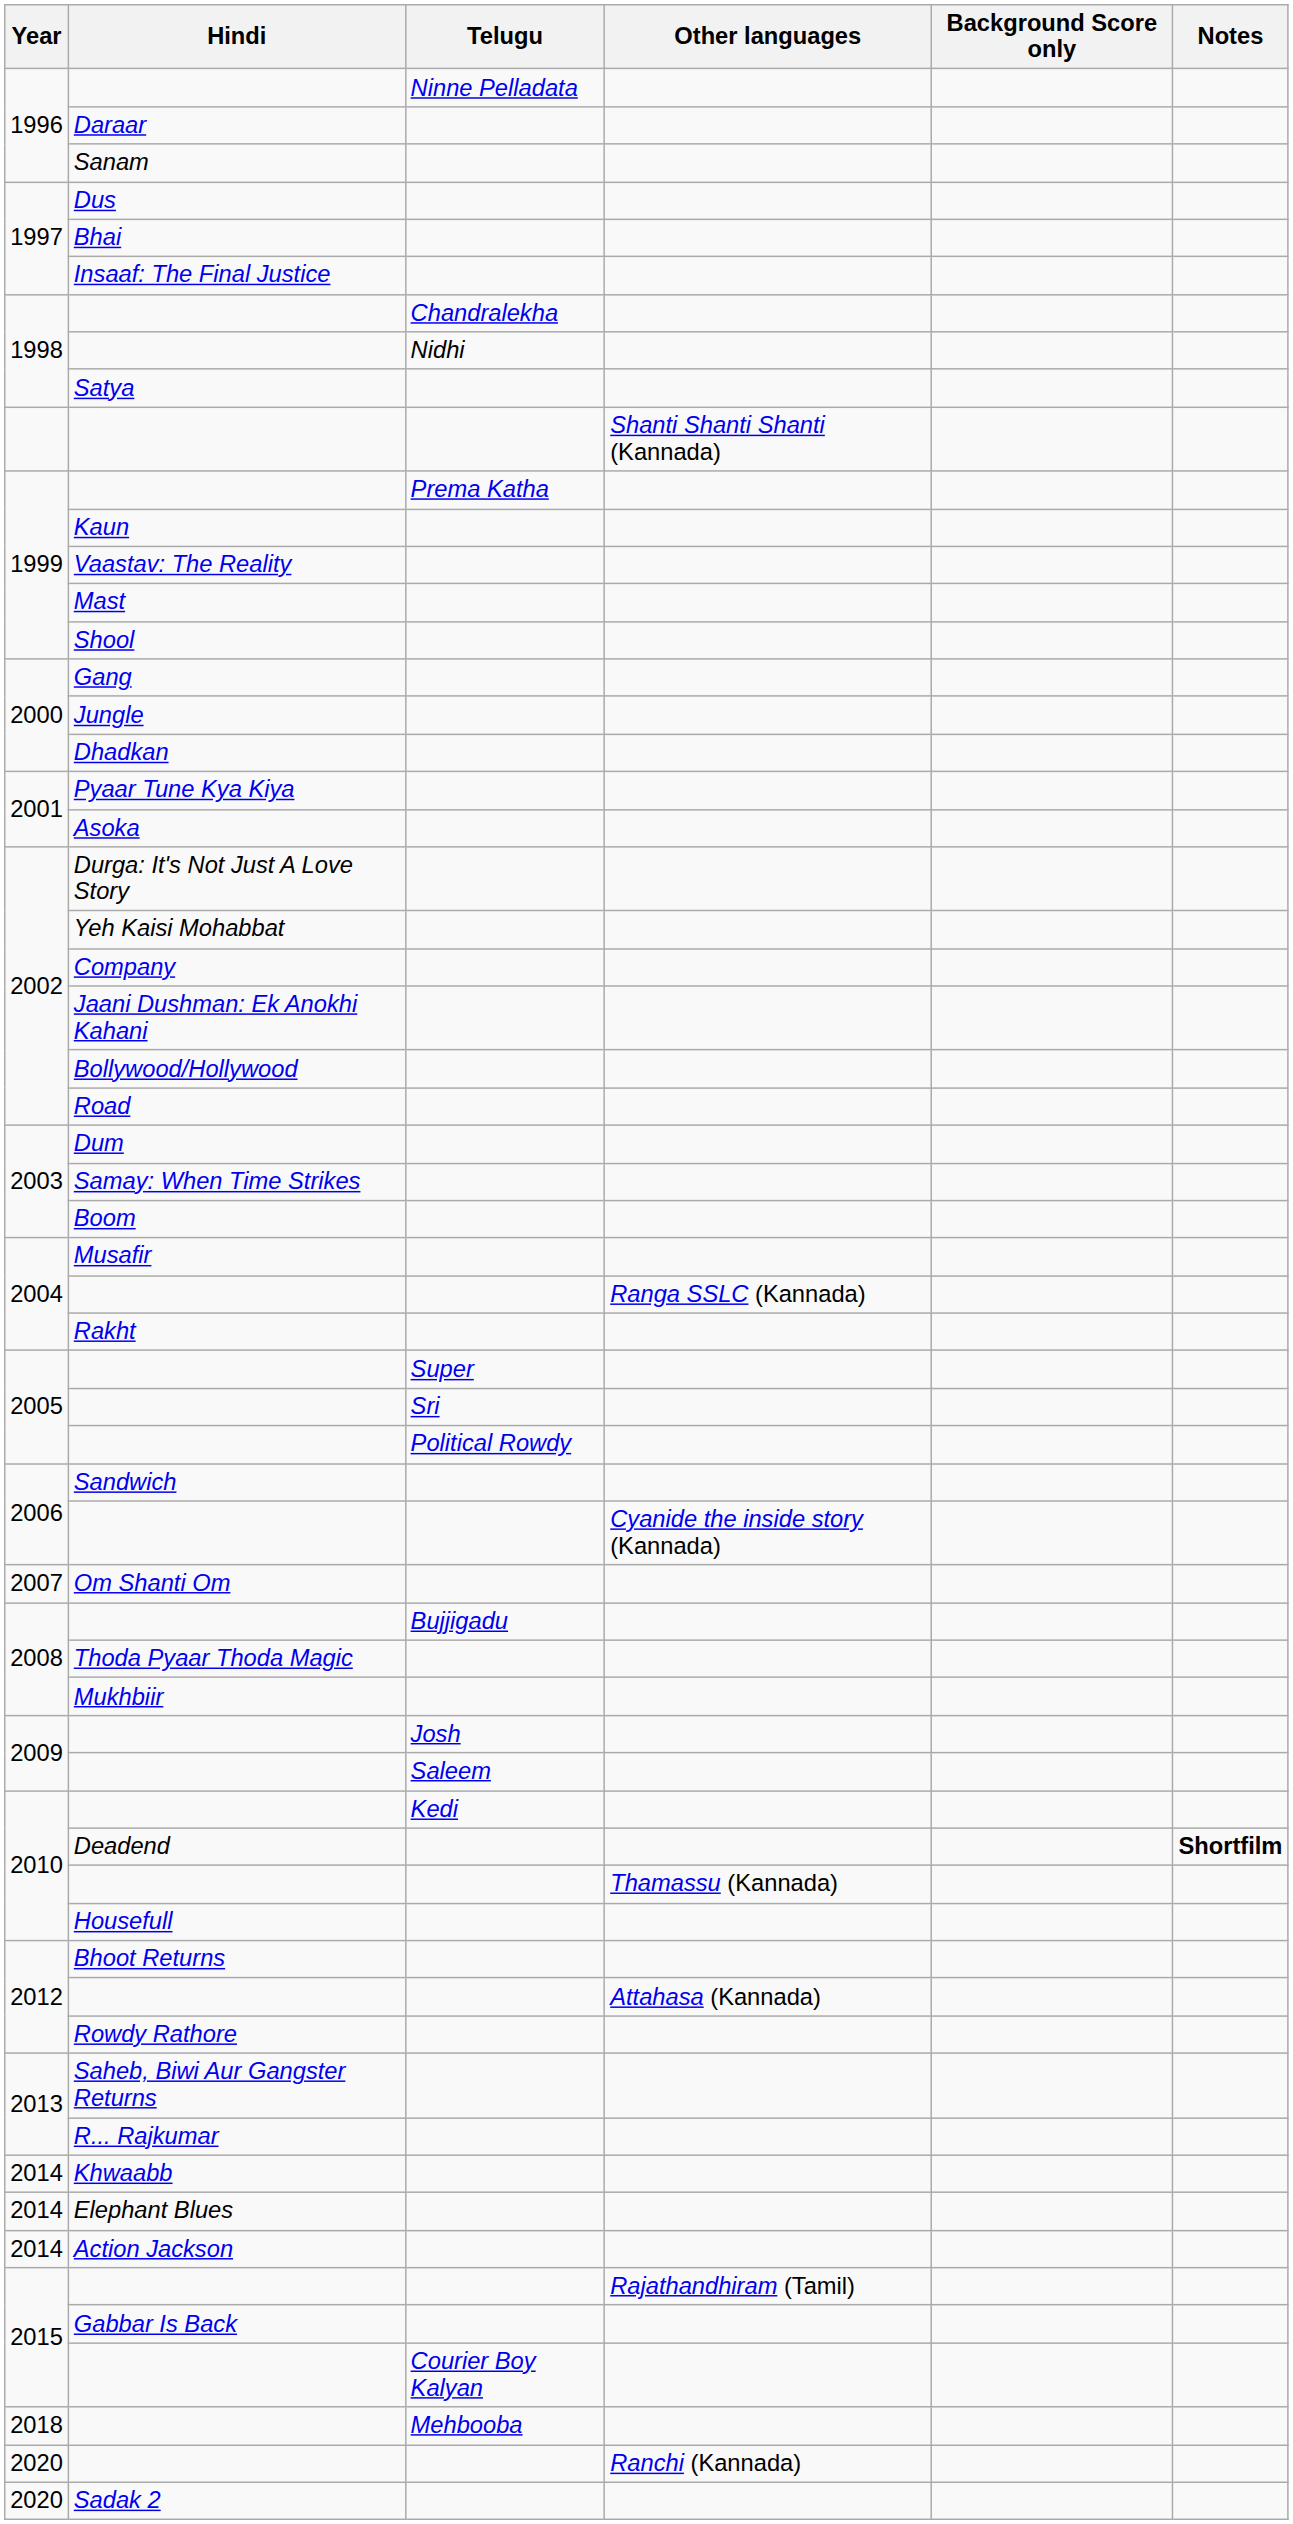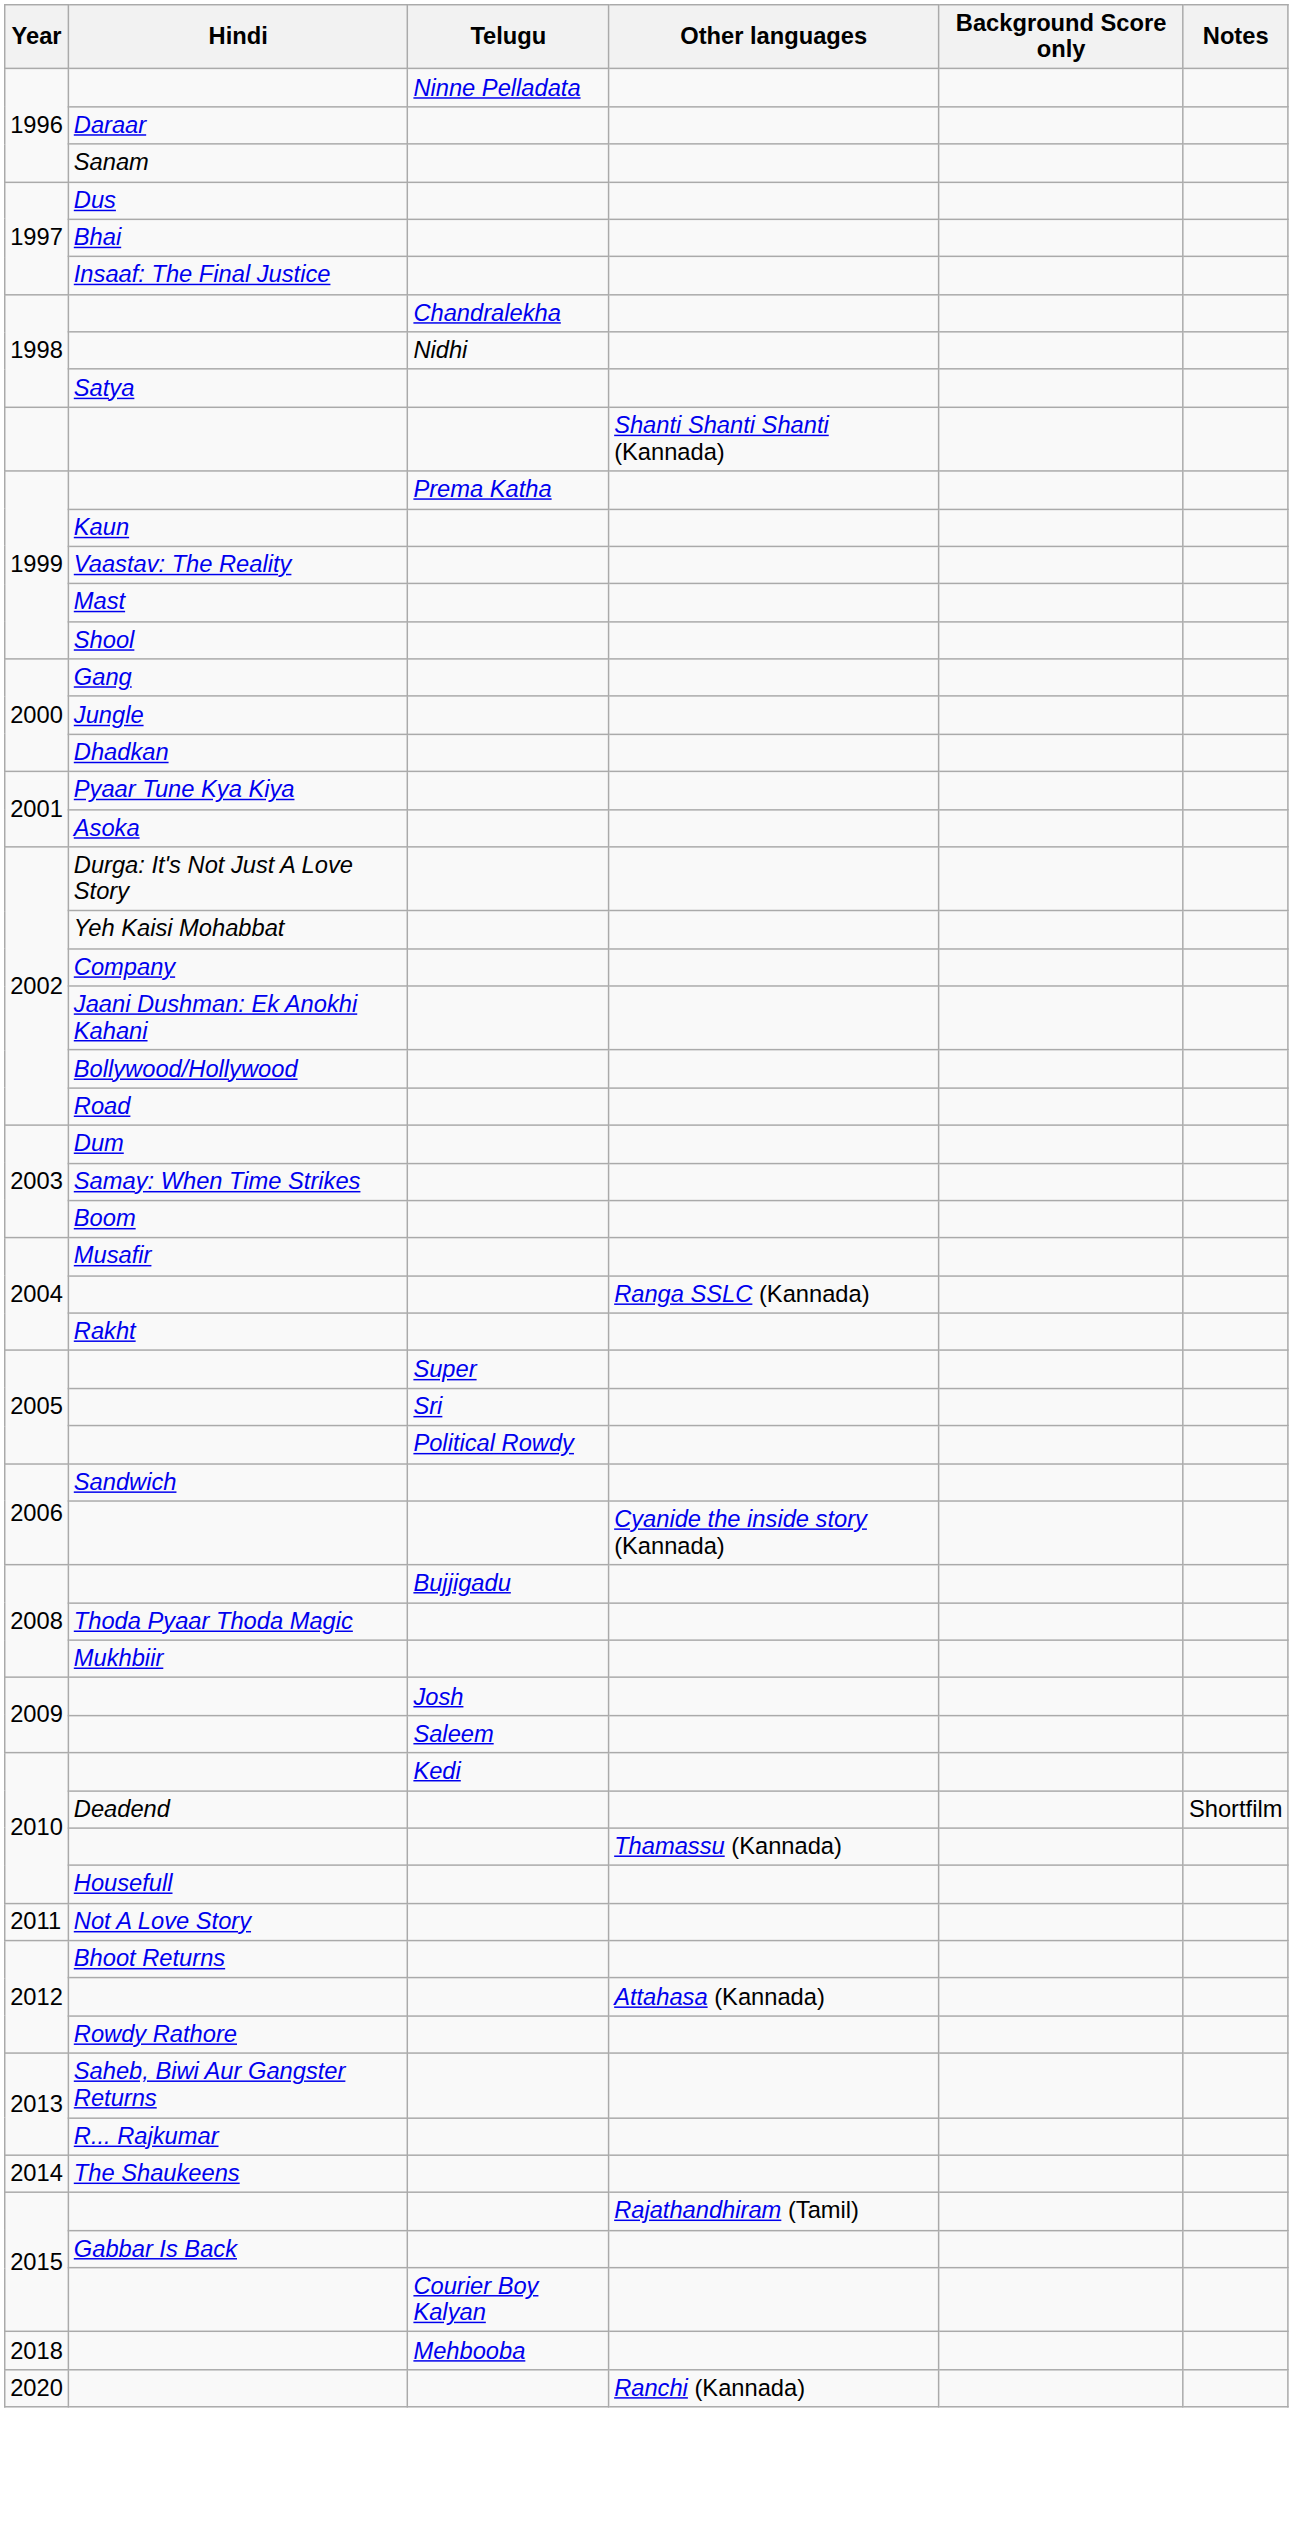 <table class="wikitable sortable">
 <tr>
 <th>Year</th>
 <th>Hindi</th>
 <th>Telugu</th>
 <th>Other languages</th>
 <th>Background Score only</th>
 <th>Notes</th>
 </tr>
 <tr>
 <td rowspan="3">1996</td>
 <td></td>
 <td><em><a href='#'>Ninne Pelladata</a></em></td>
 <td></td>
 <td></td>
 <td></td>
 </tr>
 <tr>
 <td><em><a href='#'>Daraar</a></em></td>
 <td></td>
 <td></td>
 <td></td>
 <td></td>
 </tr>
 <tr>
 <td><em>Sanam</em></td>
 <td></td>
 <td></td>
 <td></td>
 <td></td>
 </tr>
 <tr>
 <td rowspan="3">1997</td>
 <td><em><a href='#'>Dus</a></em></td>
 <td></td>
 <td></td>
 <td></td>
 <td></td>
 </tr>
 <tr>
 <td><em><a href='#'>Bhai</a></em></td>
 <td></td>
 <td></td>
 <td></td>
 <td></td>
 </tr>
 <tr>
 <td><em><a href='#'>Insaaf: The Final Justice</a></em></td>
 <td></td>
 <td></td>
 <td></td>
 <td></td>
 </tr>
 <tr>
 <td rowspan="3">1998</td>
 <td></td>
 <td><em><a href='#'>Chandralekha</a></em></td>
 <td></td>
 <td></td>
 <td></td>
 </tr>
 <tr>
 <td></td>
 <td><em>Nidhi</em></td>
 <td></td>
 <td></td>
 <td></td>
 </tr>
 <tr>
 <td><em><a href='#'>Satya</a></em></td>
 <td></td>
 <td></td>
 <td></td>
 <td></td>
 </tr>
 <tr>
 <td></td>
 <td></td>
 <td></td>
 <td><em><a href='#'>Shanti Shanti Shanti</a></em> (Kannada)</td>
 <td></td>
 <td></td>
 </tr>
 <tr>
 <td rowspan="5">1999</td>
 <td></td>
 <td><em><a href='#'>Prema Katha</a></em></td>
 <td></td>
 <td></td>
 <td></td>
 </tr>
 <tr>
 <td><em><a href='#'>Kaun</a></em></td>
 <td></td>
 <td></td>
 <td></td>
 <td></td>
 </tr>
 <tr>
 <td><em><a href='#'>Vaastav: The Reality</a></em></td>
 <td></td>
 <td></td>
 <td></td>
 <td></td>
 </tr>
 <tr>
 <td><em><a href='#'>Mast</a></em></td>
 <td></td>
 <td></td>
 <td></td>
 <td></td>
 </tr>
 <tr>
 <td><em><a href='#'>Shool</a></em></td>
 <td></td>
 <td></td>
 <td></td>
 <td></td>
 </tr>
 <tr>
 <td rowspan="3">2000</td>
 <td><em><a href='#'>Gang</a></em></td>
 <td></td>
 <td></td>
 <td></td>
 <td></td>
 </tr>
 <tr>
 <td><em><a href='#'>Jungle</a></em></td>
 <td></td>
 <td></td>
 <td></td>
 <td></td>
 </tr>
 <tr>
 <td><em><a href='#'>Dhadkan</a></em></td>
 <td></td>
 <td></td>
 <td></td>
 <td></td>
 </tr>
 <tr>
 <td rowspan="2">2001</td>
 <td><em><a href='#'>Pyaar Tune Kya Kiya</a></em></td>
 <td></td>
 <td></td>
 <td></td>
 <td></td>
 </tr>
 <tr>
 <td><em><a href='#'>Asoka</a></em></td>
 <td></td>
 <td></td>
 <td></td>
 <td></td>
 </tr>
 <tr>
 <td rowspan="6">2002</td>
 <td><em>Durga: It's Not Just A Love Story</em></td>
 <td></td>
 <td></td>
 <td></td>
 <td></td>
 </tr>
 <tr>
 <td><em>Yeh Kaisi Mohabbat</em></td>
 <td></td>
 <td></td>
 <td></td>
 <td></td>
 </tr>
 <tr>
 <td><em><a href='#'>Company</a></em></td>
 <td></td>
 <td></td>
 <td></td>
 <td></td>
 </tr>
 <tr>
 <td><em><a href='#'>Jaani Dushman: Ek Anokhi Kahani</a></em></td>
 <td></td>
 <td></td>
 <td></td>
 <td></td>
 </tr>
 <tr>
 <td><em><a href='#'>Bollywood/Hollywood</a></em></td>
 <td></td>
 <td></td>
 <td></td>
 <td></td>
 </tr>
 <tr>
 <td><em><a href='#'>Road</a></em></td>
 <td></td>
 <td></td>
 <td></td>
 <td></td>
 </tr>
 <tr>
 <td rowspan="3">2003</td>
 <td><em><a href='#'>Dum</a></em></td>
 <td></td>
 <td></td>
 <td></td>
 <td></td>
 </tr>
 <tr>
 <td><em><a href='#'>Samay: When Time Strikes</a></em></td>
 <td></td>
 <td></td>
 <td></td>
 <td></td>
 </tr>
 <tr>
 <td><em><a href='#'>Boom</a></em></td>
 <td></td>
 <td></td>
 <td></td>
 <td></td>
 </tr>
 <tr>
 <td rowspan="3">2004</td>
 <td><em><a href='#'>Musafir</a></em></td>
 <td></td>
 <td></td>
 <td></td>
 <td></td>
 </tr>
 <tr>
 <td></td>
 <td></td>
 <td><em><a href='#'>Ranga SSLC</a></em> (Kannada)</td>
 <td></td>
 <td></td>
 </tr>
 <tr>
 <td><em><a href='#'>Rakht</a></em></td>
 <td></td>
 <td></td>
 <td></td>
 <td></td>
 </tr>
 <tr>
 <td rowspan="3">2005</td>
 <td></td>
 <td><em><a href='#'>Super</a></em></td>
 <td></td>
 <td></td>
 <td></td>
 </tr>
 <tr>
 <td></td>
 <td><em><a href='#'>Sri</a></em></td>
 <td></td>
 <td></td>
 <td></td>
 </tr>
 <tr>
 <td></td>
 <td><em><a href='#'>Political Rowdy</a></em></td>
 <td></td>
 <td></td>
 <td></td>
 </tr>
 <tr>
 <td rowspan="2">2006</td>
 <td><em><a href='#'>Sandwich</a></em></td>
 <td></td>
 <td></td>
 <td></td>
 <td></td>
 </tr>
 <tr>
 <td></td>
 <td></td>
 <td><em><a href='#'>Cyanide the inside story</a></em> (Kannada)</td>
 <td></td>
 <td></td>
 </tr>
 <tr>
-<td>2007</td>
-<td><em><a href='#'>Om Shanti Om</a></em></td>
-<td></td>
-<td></td>
-<td></td>
-<td></td>
-</tr>
-<tr>
 <td rowspan="3">2008</td>
 <td></td>
 <td><em><a href='#'>Bujjigadu</a></em></td>
 <td></td>
 <td></td>
 <td></td>
 </tr>
 <tr>
 <td><em><a href='#'>Thoda Pyaar Thoda Magic</a></em></td>
 <td></td>
 <td></td>
 <td></td>
 <td></td>
 </tr>
 <tr>
 <td><em><a href='#'>Mukhbiir</a></em></td>
 <td></td>
 <td></td>
 <td></td>
 <td></td>
 </tr>
 <tr>
 <td rowspan="2">2009</td>
 <td></td>
 <td><em><a href='#'>Josh</a></em></td>
 <td></td>
 <td></td>
 <td></td>
 </tr>
 <tr>
 <td></td>
 <td><em><a href='#'>Saleem</a></em></td>
 <td></td>
 <td></td>
 <td></td>
 </tr>
 <tr>
 <td rowspan="4">2010</td>
 <td></td>
 <td><em><a href='#'>Kedi</a></em></td>
 <td></td>
 <td></td>
 <td></td>
 </tr>
 <tr>
 <td><em>Deadend</em></td>
 <td></td>
 <td></td>
 <td></td>
-<td><strong>Shortfilm</strong></td>
+<td>Shortfilm</td>
 </tr>
 <tr>
 <td></td>
 <td></td>
 <td><em><a href='#'>Thamassu</a></em> (Kannada)</td>
 <td></td>
 <td></td>
 </tr>
 <tr>
 <td><em><a href='#'>Housefull</a></em></td>
+<td></td>
+<td></td>
+<td></td>
+<td></td>
+</tr>
+<tr>
+<td>2011</td>
+<td><em><a href='#'>Not A Love Story</a></em></td>
 <td></td>
 <td></td>
 <td></td>
 <td></td>
 </tr>
 <tr>
 <td rowspan="3">2012</td>
 <td><em><a href='#'>Bhoot Returns</a></em></td>
 <td></td>
 <td></td>
 <td></td>
 <td></td>
 </tr>
 <tr>
 <td></td>
 <td></td>
 <td><em><a href='#'>Attahasa</a></em> (Kannada)</td>
 <td></td>
 <td></td>
 </tr>
 <tr>
 <td><em><a href='#'>Rowdy Rathore</a></em></td>
 <td></td>
 <td></td>
 <td></td>
 <td></td>
 </tr>
 <tr>
 <td rowspan="2">2013</td>
 <td><em><a href='#'>Saheb, Biwi Aur Gangster Returns</a></em></td>
 <td></td>
 <td></td>
 <td></td>
 <td></td>
 </tr>
 <tr>
 <td><em><a href='#'>R... Rajkumar</a></em></td>
 <td></td>
 <td></td>
 <td></td>
 <td></td>
 </tr>
 <tr>
 <td>2014</td>
-<td><em><a href='#'>Khwaabb</a></em></td>
-<td></td>
-<td></td>
-<td></td>
-<td></td>
-</tr>
-<tr>
-<td>2014</td>
-<td><em>Elephant Blues</em></td>
-<td></td>
-<td></td>
-<td></td>
-<td></td>
-</tr>
-<tr>
-<td>2014</td>
-<td><em><a href='#'>Action Jackson</a></em></td>
+<td><em><a href='#'>The Shaukeens</a></em></td>
 <td></td>
 <td></td>
 <td></td>
 <td></td>
 </tr>
 <tr>
 <td rowspan="3">2015</td>
 <td></td>
 <td></td>
 <td><em><a href='#'>Rajathandhiram</a></em> (Tamil)</td>
 <td></td>
 <td></td>
 </tr>
 <tr>
 <td><em><a href='#'>Gabbar Is Back</a></em></td>
 <td></td>
 <td></td>
 <td></td>
 <td></td>
 </tr>
 <tr>
 <td></td>
 <td><em><a href='#'>Courier Boy Kalyan</a></em></td>
 <td></td>
 <td></td>
 <td></td>
 </tr>
 <tr>
 <td>2018</td>
 <td></td>
 <td><em><a href='#'>Mehbooba</a></em></td>
 <td></td>
 <td></td>
 <td></td>
 </tr>
 <tr>
 <td>2020</td>
 <td></td>
 <td></td>
 <td><em><a href='#'>Ranchi</a></em> (Kannada)</td>
 <td></td>
 <td></td>
 </tr>
-<tr>
-<td>2020</td>
-<td><em><a href='#'>Sadak 2</a></em></td>
-<td></td>
-<td></td>
-<td></td>
-<td></td>
-</tr>
 </table>
